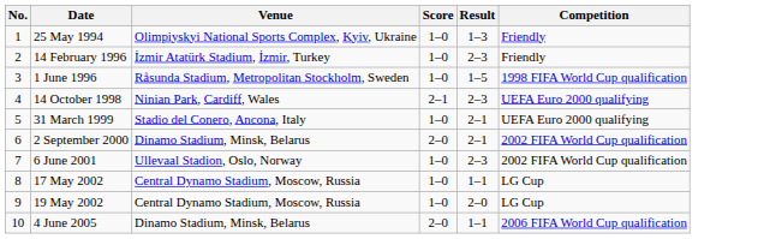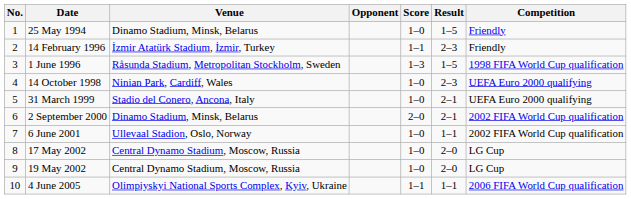 <table class="wikitable sortable">
 <tr>
 <th scope="col">No.</th>
 <th scope="col">Date</th>
 <th scope="col">Venue</th>
+<th scope="col">Opponent</th>
 <th scope="col">Score</th>
 <th scope="col">Result</th>
 <th scope="col">Competition</th>
 </tr>
 <tr>
 <td align="center">1</td>
 <td>25 May 1994</td>
-<td><a href='#'>Olimpiyskyi National Sports Complex</a>, <a href='#'>Kyiv</a>, Ukraine</td>
+<td>Dinamo Stadium, Minsk, Belarus</td>
+<td></td>
 <td align="center">1–0</td>
-<td align="center">1–3</td>
+<td align="center">1–5</td>
 <td><a href='#'>Friendly</a></td>
 </tr>
 <tr>
 <td align="center">2</td>
 <td>14 February 1996</td>
 <td><a href='#'>İzmir Atatürk Stadium</a>, <a href='#'>İzmir</a>, Turkey</td>
-<td align="center">1–0</td>
+<td></td>
+<td align="center">1–1</td>
 <td align="center">2–3</td>
 <td>Friendly</td>
 </tr>
 <tr>
 <td align="center">3</td>
 <td>1 June 1996</td>
 <td><a href='#'>Råsunda Stadium</a>, <a href='#'>Metropolitan Stockholm</a>, Sweden</td>
-<td align="center">1–0</td>
+<td></td>
+<td align="center">1–3</td>
 <td align="center">1–5</td>
 <td><a href='#'>1998 FIFA World Cup qualification</a></td>
 </tr>
 <tr>
 <td align="center">4</td>
 <td>14 October 1998</td>
 <td><a href='#'>Ninian Park</a>, <a href='#'>Cardiff</a>, Wales</td>
-<td align="center">2–1</td>
+<td></td>
+<td align="center">1–0</td>
 <td align="center">2–3</td>
 <td><a href='#'>UEFA Euro 2000 qualifying</a></td>
 </tr>
 <tr>
 <td align="center">5</td>
 <td>31 March 1999</td>
 <td><a href='#'>Stadio del Conero</a>, <a href='#'>Ancona</a>, Italy</td>
+<td></td>
 <td align="center">1–0</td>
 <td align="center">2–1</td>
 <td>UEFA Euro 2000 qualifying</td>
 </tr>
 <tr>
 <td align="center">6</td>
 <td>2 September 2000</td>
 <td><a href='#'>Dinamo Stadium</a>, Minsk, Belarus</td>
+<td></td>
 <td align="center">2–0</td>
 <td align="center">2–1</td>
 <td><a href='#'>2002 FIFA World Cup qualification</a></td>
 </tr>
 <tr>
 <td align="center">7</td>
 <td>6 June 2001</td>
 <td><a href='#'>Ullevaal Stadion</a>, Oslo, Norway</td>
+<td></td>
 <td align="center">1–0</td>
-<td align="center">2–3</td>
+<td align="center">1–1</td>
 <td>2002 FIFA World Cup qualification</td>
 </tr>
 <tr>
 <td align="center">8</td>
 <td>17 May 2002</td>
 <td><a href='#'>Central Dynamo Stadium</a>, Moscow, Russia</td>
+<td></td>
 <td align="center">1–0</td>
-<td align="center">1–1</td>
+<td align="center">2–0</td>
 <td>LG Cup</td>
 </tr>
 <tr>
 <td align="center">9</td>
 <td>19 May 2002</td>
 <td>Central Dynamo Stadium, Moscow, Russia</td>
+<td></td>
 <td align="center">1–0</td>
 <td align="center">2–0</td>
 <td>LG Cup</td>
 </tr>
 <tr>
 <td align="center">10</td>
 <td>4 June 2005</td>
-<td>Dinamo Stadium, Minsk, Belarus</td>
-<td align="center">2–0</td>
+<td><a href='#'>Olimpiyskyi National Sports Complex</a>, <a href='#'>Kyiv</a>, Ukraine</td>
+<td></td>
+<td align="center">1–1</td>
 <td align="center">1–1</td>
 <td><a href='#'>2006 FIFA World Cup qualification</a></td>
 </tr>
 </table>
